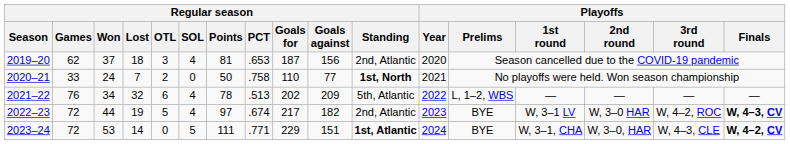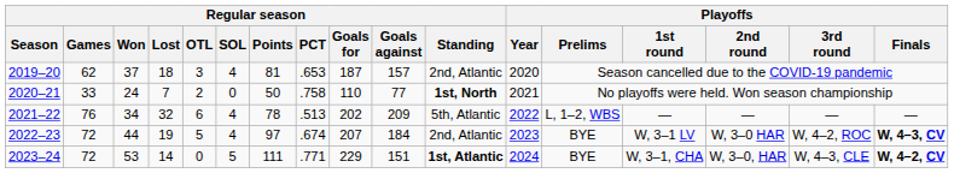 <table class="wikitable" style="text-align:center;">
 <tr>
 <th colspan=11>Regular season</th>
 <th colspan=6>Playoffs</th>
 </tr>
 <tr>
 <th>Season</th>
 <th>Games</th>
 <th>Won</th>
 <th>Lost</th>
 <th>OTL</th>
 <th>SOL</th>
 <th>Points</th>
 <th>PCT</th>
 <th>Goals<br>for</th>
 <th>Goals<br>against</th>
 <th>Standing</th>
 <th>Year</th>
 <th>Prelims</th>
 <th>1st<br>round</th>
 <th>2nd<br>round</th>
 <th>3rd<br>round</th>
 <th>Finals</th>
 </tr>
 <tr>
 <td><a href='#'>2019–20</a></td>
 <td>62</td>
 <td>37</td>
 <td>18</td>
 <td>3</td>
 <td>4</td>
 <td>81</td>
 <td>.653</td>
 <td>187</td>
-<td>156</td>
+<td>157</td>
 <td>2nd, Atlantic</td>
 <td>2020</td>
 <td colspan="5">Season cancelled due to the <a href='#'>COVID-19 pandemic</a></td>
 </tr>
 <tr>
 <td><a href='#'>2020–21</a></td>
 <td>33</td>
 <td>24</td>
 <td>7</td>
 <td>2</td>
 <td>0</td>
 <td>50</td>
 <td>.758</td>
 <td>110</td>
 <td>77</td>
 <td><strong>1st, North</strong></td>
 <td>2021</td>
 <td colspan="5">No playoffs were held.  Won season championship</td>
 </tr>
 <tr>
 <td><a href='#'>2021–22</a></td>
 <td>76</td>
 <td>34</td>
 <td>32</td>
 <td>6</td>
 <td>4</td>
 <td>78</td>
 <td>.513</td>
 <td>202</td>
 <td>209</td>
 <td>5th, Atlantic</td>
 <td><a href='#'>2022</a></td>
 <td>L, 1–2, <a href='#'>WBS</a></td>
 <td>—</td>
 <td>—</td>
 <td>—</td>
 <td>—</td>
 </tr>
 <tr>
 <td><a href='#'>2022–23</a></td>
 <td>72</td>
 <td>44</td>
 <td>19</td>
 <td>5</td>
 <td>4</td>
 <td>97</td>
 <td>.674</td>
-<td>217</td>
-<td>182</td>
+<td>207</td>
+<td>184</td>
 <td>2nd, Atlantic</td>
 <td><a href='#'>2023</a></td>
 <td>BYE</td>
 <td>W, 3–1 <a href='#'>LV</a></td>
 <td>W, 3–0 <a href='#'>HAR</a></td>
 <td>W, 4–2, <a href='#'>ROC</a></td>
 <td><strong>W, 4–3, <a href='#'>CV</a></strong></td>
 </tr>
 <tr>
 <td><a href='#'>2023–24</a></td>
 <td>72</td>
 <td>53</td>
 <td>14</td>
 <td>0</td>
 <td>5</td>
 <td>111</td>
 <td>.771</td>
 <td>229</td>
 <td>151</td>
 <td><strong>1st, Atlantic</strong></td>
 <td><a href='#'>2024</a></td>
 <td>BYE</td>
 <td>W, 3–1, <a href='#'>CHA</a></td>
 <td>W, 3–0, <a href='#'>HAR</a></td>
 <td>W, 4–3, <a href='#'>CLE</a></td>
 <td><strong>W, 4–2, <a href='#'>CV</a></strong></td>
 </tr>
 </table>
